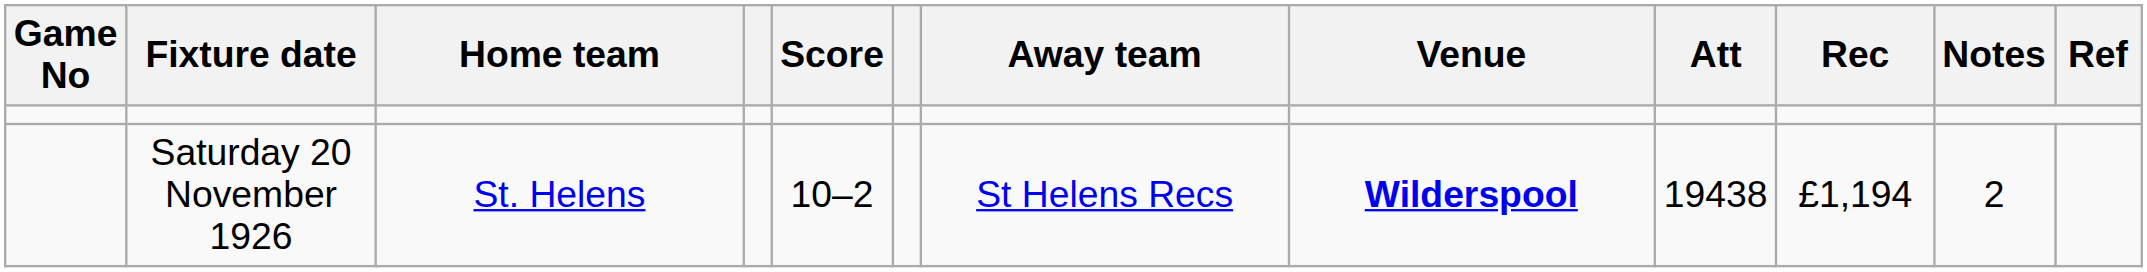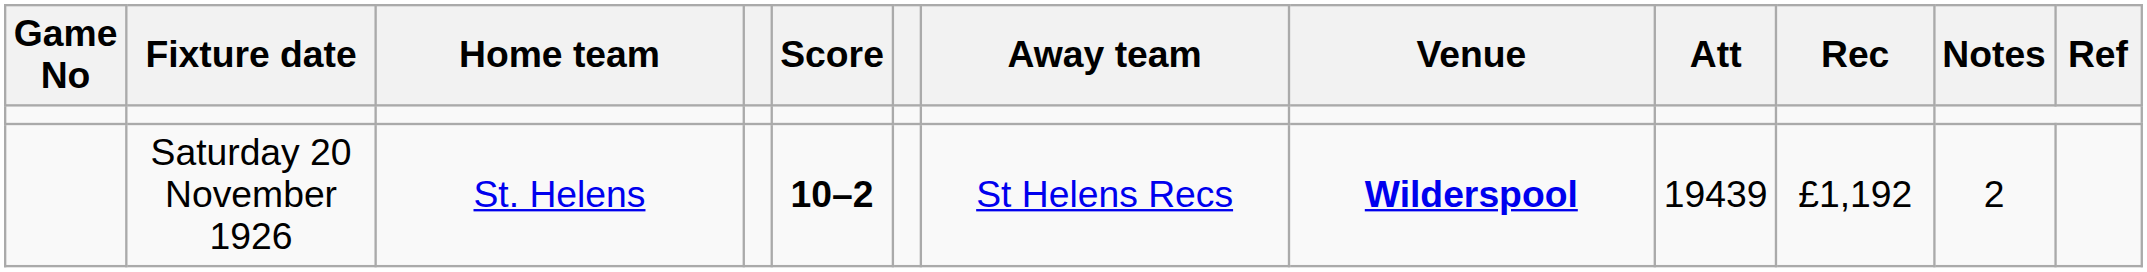 <table class="wikitable" style="text-align:center;">
 <tr>
 <th width=20 abbr="No">Game No</th>
 <th width=100 abbr="Date">Fixture date</th>
 <th width=150 abbr="Home team">Home team</th>
 <th width=5 abbr="space"></th>
 <th width=20 abbr="Score">Score</th>
 <th width=5 abbr="space"></th>
 <th width=150 abbr="Away team">Away team</th>
 <th width=150 abbr="Venue">Venue</th>
 <th width=45 abbr="Att">Att</th>
 <th width=60 abbr="Rec">Rec</th>
 <th width=20 abbr="Notes">Notes</th>
 <th width=30 abbr="Ref">Ref</th>
 </tr>
 <tr>
 <td></td>
 <td></td>
 <td></td>
 <td></td>
 <td></td>
 <td></td>
 <td></td>
 <td></td>
 <td></td>
 <td></td>
 </tr>
 <tr>
 <td></td>
 <td>Saturday 20 November 1926</td>
 <td><a href='#'>St. Helens</a></td>
 <td></td>
-<td>10–2</td>
+<td><strong>10–2</strong></td>
 <td></td>
 <td><a href='#'>St Helens Recs</a></td>
 <td><strong><a href='#'>Wilderspool</a></strong></td>
-<td>19438</td>
-<td>£1,194</td>
+<td>19439</td>
+<td>£1,192</td>
 <td>2</td>
 <td></td>
 </tr>
 </table>
